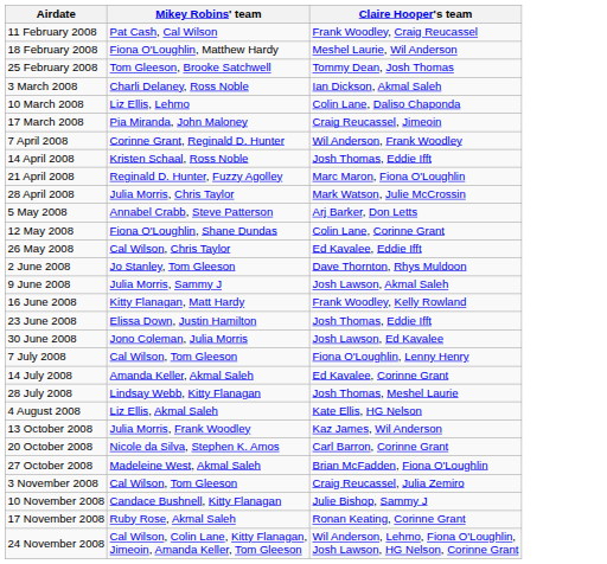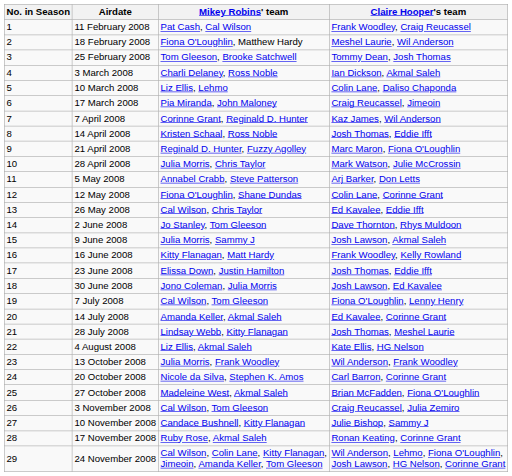 <table class="wikitable">
 <tr>
+<th>No. in Season</th>
 <th>Airdate</th>
 <th><a href='#'>Mikey Robins</a>' team</th>
 <th><a href='#'>Claire Hooper</a>'s team</th>
 </tr>
 <tr>
+<td>1</td>
 <td>11 February 2008</td>
 <td><a href='#'>Pat Cash</a>, <a href='#'>Cal Wilson</a></td>
 <td><a href='#'>Frank Woodley</a>, <a href='#'>Craig Reucassel</a></td>
 </tr>
 <tr>
+<td>2</td>
 <td>18 February 2008</td>
 <td><a href='#'>Fiona O'Loughlin</a>, Matthew Hardy</td>
 <td><a href='#'>Meshel Laurie</a>, <a href='#'>Wil Anderson</a></td>
 </tr>
 <tr>
+<td>3</td>
 <td>25 February 2008</td>
 <td><a href='#'>Tom Gleeson</a>, <a href='#'>Brooke Satchwell</a></td>
 <td><a href='#'>Tommy Dean</a>, <a href='#'>Josh Thomas</a></td>
 </tr>
 <tr>
+<td>4</td>
 <td>3 March 2008</td>
 <td><a href='#'>Charli Delaney</a>, <a href='#'>Ross Noble</a></td>
 <td><a href='#'>Ian Dickson</a>, <a href='#'>Akmal Saleh</a></td>
 </tr>
 <tr>
+<td>5</td>
 <td>10 March 2008</td>
 <td><a href='#'>Liz Ellis</a>, <a href='#'>Lehmo</a></td>
 <td><a href='#'>Colin Lane</a>, <a href='#'>Daliso Chaponda</a></td>
 </tr>
 <tr>
+<td>6</td>
 <td>17 March 2008</td>
 <td><a href='#'>Pia Miranda</a>, <a href='#'>John Maloney</a></td>
 <td><a href='#'>Craig Reucassel</a>, <a href='#'>Jimeoin</a></td>
 </tr>
 <tr>
+<td>7</td>
 <td>7 April 2008</td>
 <td><a href='#'>Corinne Grant</a>, <a href='#'>Reginald D. Hunter</a></td>
-<td><a href='#'>Wil Anderson</a>, <a href='#'>Frank Woodley</a></td>
+<td><a href='#'>Kaz James</a>, <a href='#'>Wil Anderson</a></td>
 </tr>
 <tr>
+<td>8</td>
 <td>14 April 2008</td>
 <td><a href='#'>Kristen Schaal</a>, <a href='#'>Ross Noble</a></td>
 <td><a href='#'>Josh Thomas</a>, <a href='#'>Eddie Ifft</a></td>
 </tr>
 <tr>
+<td>9</td>
 <td>21 April 2008</td>
 <td><a href='#'>Reginald D. Hunter</a>, <a href='#'>Fuzzy Agolley</a></td>
 <td><a href='#'>Marc Maron</a>, <a href='#'>Fiona O'Loughlin</a></td>
 </tr>
 <tr>
+<td>10</td>
 <td>28 April 2008</td>
 <td><a href='#'>Julia Morris</a>, <a href='#'>Chris Taylor</a></td>
 <td><a href='#'>Mark Watson</a>, <a href='#'>Julie McCrossin</a></td>
 </tr>
 <tr>
+<td>11</td>
 <td>5 May 2008</td>
 <td><a href='#'>Annabel Crabb</a>, <a href='#'>Steve Patterson</a></td>
 <td><a href='#'>Arj Barker</a>, <a href='#'>Don Letts</a></td>
 </tr>
 <tr>
+<td>12</td>
 <td>12 May 2008</td>
 <td><a href='#'>Fiona O'Loughlin</a>, <a href='#'>Shane Dundas</a></td>
 <td><a href='#'>Colin Lane</a>, <a href='#'>Corinne Grant</a></td>
 </tr>
 <tr>
+<td>13</td>
 <td>26 May 2008</td>
 <td><a href='#'>Cal Wilson</a>, <a href='#'>Chris Taylor</a></td>
 <td><a href='#'>Ed Kavalee</a>, <a href='#'>Eddie Ifft</a></td>
 </tr>
 <tr>
+<td>14</td>
 <td>2 June 2008</td>
 <td><a href='#'>Jo Stanley</a>, <a href='#'>Tom Gleeson</a></td>
 <td><a href='#'>Dave Thornton</a>, <a href='#'>Rhys Muldoon</a></td>
 </tr>
 <tr>
+<td>15</td>
 <td>9 June 2008</td>
 <td><a href='#'>Julia Morris</a>, <a href='#'>Sammy J</a></td>
 <td><a href='#'>Josh Lawson</a>, <a href='#'>Akmal Saleh</a></td>
 </tr>
 <tr>
+<td>16</td>
 <td>16 June 2008</td>
 <td><a href='#'>Kitty Flanagan</a>, <a href='#'>Matt Hardy</a></td>
 <td><a href='#'>Frank Woodley</a>, <a href='#'>Kelly Rowland</a></td>
 </tr>
 <tr>
+<td>17</td>
 <td>23 June 2008</td>
 <td><a href='#'>Elissa Down</a>, <a href='#'>Justin Hamilton</a></td>
 <td><a href='#'>Josh Thomas</a>, <a href='#'>Eddie Ifft</a></td>
 </tr>
 <tr>
+<td>18</td>
 <td>30 June 2008</td>
 <td><a href='#'>Jono Coleman</a>, <a href='#'>Julia Morris</a></td>
 <td><a href='#'>Josh Lawson</a>, <a href='#'>Ed Kavalee</a></td>
 </tr>
 <tr>
+<td>19</td>
 <td>7 July 2008</td>
 <td><a href='#'>Cal Wilson</a>, <a href='#'>Tom Gleeson</a></td>
 <td><a href='#'>Fiona O'Loughlin</a>, <a href='#'>Lenny Henry</a></td>
 </tr>
 <tr>
+<td>20</td>
 <td>14 July 2008</td>
 <td><a href='#'>Amanda Keller</a>, <a href='#'>Akmal Saleh</a></td>
 <td><a href='#'>Ed Kavalee</a>, <a href='#'>Corinne Grant</a></td>
 </tr>
 <tr>
+<td>21</td>
 <td>28 July 2008</td>
 <td><a href='#'>Lindsay Webb</a>, <a href='#'>Kitty Flanagan</a></td>
 <td><a href='#'>Josh Thomas</a>, <a href='#'>Meshel Laurie</a></td>
 </tr>
 <tr>
+<td>22</td>
 <td>4 August 2008</td>
 <td><a href='#'>Liz Ellis</a>, <a href='#'>Akmal Saleh</a></td>
 <td><a href='#'>Kate Ellis</a>, <a href='#'>HG Nelson</a></td>
 </tr>
 <tr>
+<td>23</td>
 <td>13 October 2008</td>
 <td><a href='#'>Julia Morris</a>, <a href='#'>Frank Woodley</a></td>
-<td><a href='#'>Kaz James</a>, <a href='#'>Wil Anderson</a></td>
+<td><a href='#'>Wil Anderson</a>, <a href='#'>Frank Woodley</a></td>
 </tr>
 <tr>
+<td>24</td>
 <td>20 October 2008</td>
 <td><a href='#'>Nicole da Silva</a>, <a href='#'>Stephen K. Amos</a></td>
 <td><a href='#'>Carl Barron</a>, <a href='#'>Corinne Grant</a></td>
 </tr>
 <tr>
+<td>25</td>
 <td>27 October 2008</td>
 <td><a href='#'>Madeleine West</a>, <a href='#'>Akmal Saleh</a></td>
 <td><a href='#'>Brian McFadden</a>, <a href='#'>Fiona O'Loughlin</a></td>
 </tr>
 <tr>
+<td>26</td>
 <td>3 November 2008</td>
 <td><a href='#'>Cal Wilson</a>, <a href='#'>Tom Gleeson</a></td>
 <td><a href='#'>Craig Reucassel</a>, <a href='#'>Julia Zemiro</a></td>
 </tr>
 <tr>
+<td>27</td>
 <td>10 November 2008</td>
 <td><a href='#'>Candace Bushnell</a>, <a href='#'>Kitty Flanagan</a></td>
 <td><a href='#'>Julie Bishop</a>, <a href='#'>Sammy J</a></td>
 </tr>
 <tr>
+<td>28</td>
 <td>17 November 2008</td>
 <td><a href='#'>Ruby Rose</a>, <a href='#'>Akmal Saleh</a></td>
 <td><a href='#'>Ronan Keating</a>, <a href='#'>Corinne Grant</a></td>
 </tr>
 <tr>
+<td>29</td>
 <td>24 November 2008</td>
 <td><a href='#'>Cal Wilson</a>, <a href='#'>Colin Lane</a>, <a href='#'>Kitty Flanagan</a>,<br><a href='#'>Jimeoin</a>, <a href='#'>Amanda Keller</a>, <a href='#'>Tom Gleeson</a></td>
 <td><a href='#'>Wil Anderson</a>, <a href='#'>Lehmo</a>, <a href='#'>Fiona O'Loughlin</a>,<br><a href='#'>Josh Lawson</a>, <a href='#'>HG Nelson</a>, <a href='#'>Corinne Grant</a></td>
 </tr>
 </table>
